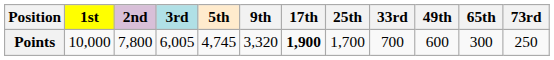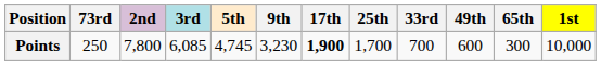 <table class="wikitable" style="font-size:85%; text-align:center">
 <tr>
 <th>Position</th>
-<th style="background:yellow;"> 1st </th>
+<th> 73rd </th>
 <th style="background:thistle;"> 2nd </th>
 <th style="background:#b0e0e6;"> 3rd </th>
 <th style="background:#ffebcd;"> 5th </th>
 <th> 9th </th>
 <th> 17th </th>
 <th> 25th </th>
 <th> 33rd </th>
 <th> 49th </th>
 <th> 65th </th>
-<th> 73rd </th>
+<th style="background:yellow;"> 1st </th>
 </tr>
 <tr>
 <th>Points</th>
-<td>10,000</td>
+<td>250</td>
 <td>7,800</td>
-<td>6,005</td>
+<td>6,085</td>
 <td>4,745</td>
-<td>3,320</td>
+<td>3,230</td>
 <td><strong>1,900</strong></td>
 <td>1,700</td>
 <td>700</td>
 <td>600</td>
 <td>300</td>
-<td>250</td>
+<td>10,000</td>
 </tr>
 </table>
